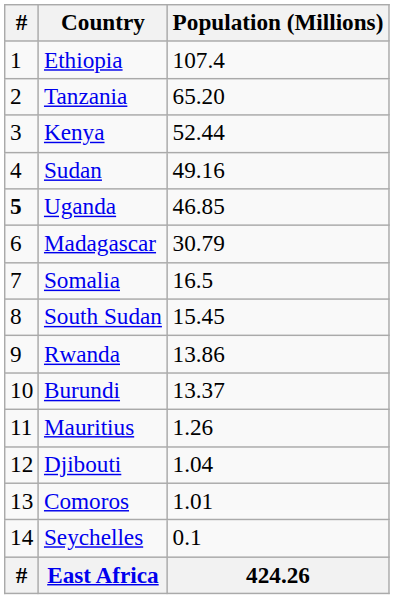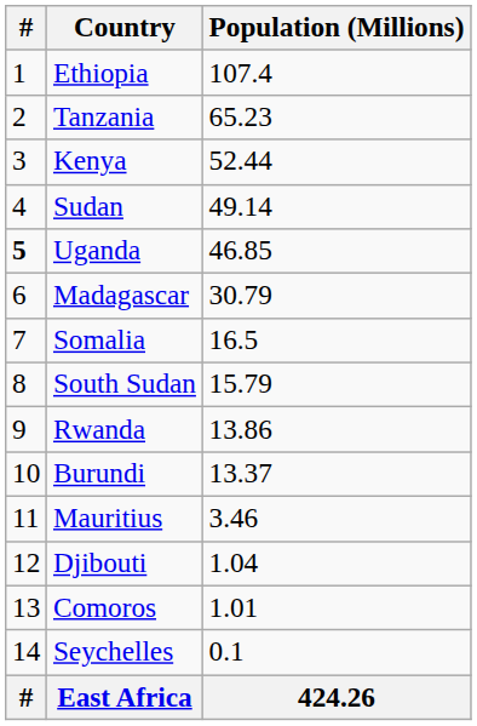 <table class="wikitable sortable">
 <tr>
 <th>#</th>
 <th>Country</th>
 <th>Population (Millions)</th>
 </tr>
 <tr>
 <td>1</td>
 <td> <a href='#'>Ethiopia</a></td>
 <td>107.4</td>
 </tr>
 <tr>
 <td>2</td>
 <td> <a href='#'>Tanzania</a></td>
-<td>65.20</td>
+<td>65.23</td>
 </tr>
 <tr>
 <td>3</td>
 <td> <a href='#'>Kenya</a></td>
 <td>52.44</td>
 </tr>
 <tr>
 <td>4</td>
 <td> <a href='#'>Sudan</a></td>
-<td>49.16</td>
+<td>49.14</td>
 </tr>
 <tr>
 <td><strong>5</strong></td>
 <td> <a href='#'>Uganda</a></td>
 <td>46.85</td>
 </tr>
 <tr>
 <td>6</td>
 <td> <a href='#'>Madagascar</a></td>
 <td>30.79</td>
 </tr>
 <tr>
 <td>7</td>
 <td> <a href='#'>Somalia</a></td>
 <td>16.5</td>
 </tr>
 <tr>
 <td>8</td>
 <td> <a href='#'>South Sudan</a></td>
-<td>15.45</td>
+<td>15.79</td>
 </tr>
 <tr>
 <td>9</td>
 <td> <a href='#'>Rwanda</a></td>
 <td>13.86</td>
 </tr>
 <tr>
 <td>10</td>
 <td> <a href='#'>Burundi</a></td>
 <td>13.37</td>
 </tr>
 <tr>
 <td>11</td>
 <td> <a href='#'>Mauritius</a></td>
-<td>1.26</td>
+<td>3.46</td>
 </tr>
 <tr>
 <td>12</td>
 <td> <a href='#'>Djibouti</a></td>
 <td>1.04</td>
 </tr>
 <tr>
 <td>13</td>
 <td> <a href='#'>Comoros</a></td>
 <td>1.01</td>
 </tr>
 <tr>
 <td>14</td>
 <td> <a href='#'>Seychelles</a></td>
 <td>0.1</td>
 </tr>
 <tr>
 <th>#</th>
 <th><a href='#'>East Africa</a></th>
 <th>424.26</th>
 </tr>
 </table>
